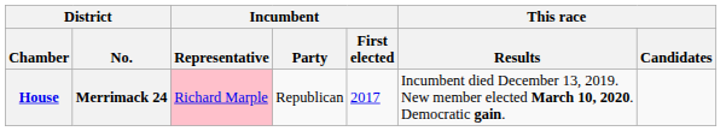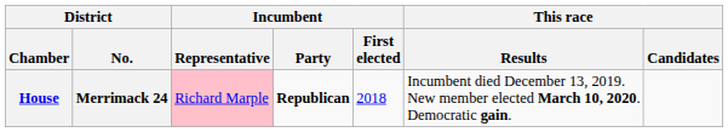 <table class="wikitable sortable">
 <tr valign=bottom>
 <th colspan="2">District</th>
 <th colspan="3">Incumbent</th>
 <th colspan="2">This race</th>
 </tr>
 <tr valign=bottom>
 <th>Chamber</th>
 <th>No.</th>
 <th>Representative</th>
 <th>Party</th>
 <th>First<br>elected</th>
 <th>Results</th>
 <th>Candidates</th>
 </tr>
 <tr>
 <th><a href='#'>House</a></th>
 <th>Merrimack 24</th>
 <td style="background: pink;"><a href='#'>Richard Marple</a></td>
-<td>Republican</td>
-<td><a href='#'>2017</a></td>
+<td><strong>Republican</strong></td>
+<td><a href='#'>2018</a></td>
 <td>Incumbent died December 13, 2019.<br>New member elected <strong>March 10, 2020</strong>.<br>Democratic <strong>gain</strong>.</td>
 <td nowrap></td>
 </tr>
 </table>
